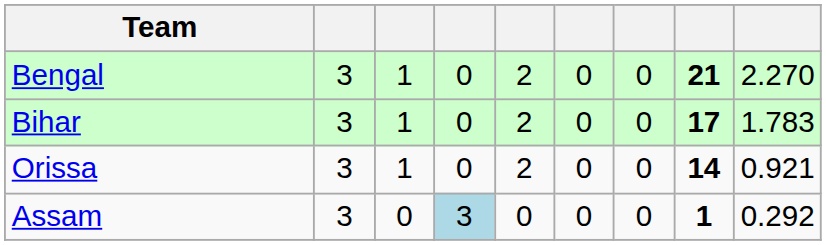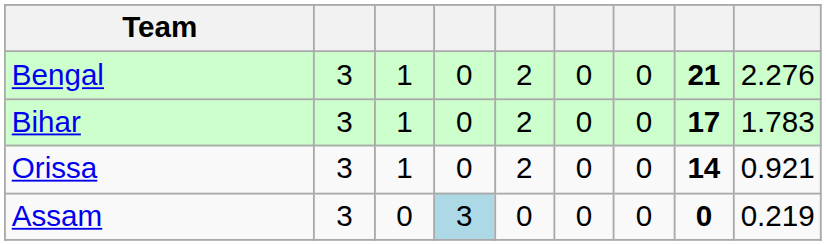 <table class="wikitable" style="text-align:center">
 <tr>
 <th style="width:160px">Team</th>
 <th style="width:25px"></th>
 <th style="width:25px"></th>
 <th style="width:25px"></th>
 <th style="width:25px"></th>
 <th style="width:25px"></th>
 <th style="width:25px"></th>
 <th style="width:25px"></th>
 <th style="width:25px;"></th>
 </tr>
 <tr style="background:#cfc;">
 <td style="text-align:left"><a href='#'>Bengal</a></td>
 <td>3</td>
 <td>1</td>
 <td>0</td>
 <td>2</td>
 <td>0</td>
 <td>0</td>
 <td><strong>21</strong></td>
-<td>2.270</td>
+<td>2.276</td>
 </tr>
 <tr style="background:#cfc;">
 <td style="text-align:left"><a href='#'>Bihar</a></td>
 <td>3</td>
 <td>1</td>
 <td>0</td>
 <td>2</td>
 <td>0</td>
 <td>0</td>
 <td><strong>17</strong></td>
 <td>1.783</td>
 </tr>
 <tr>
 <td style="text-align:left"><a href='#'>Orissa</a></td>
 <td>3</td>
 <td>1</td>
 <td>0</td>
 <td>2</td>
 <td>0</td>
 <td>0</td>
 <td><strong>14</strong></td>
 <td>0.921</td>
 </tr>
 <tr>
 <td style="text-align:left"><a href='#'>Assam</a></td>
 <td>3</td>
 <td>0</td>
 <td style="background: lightblue;">3</td>
 <td>0</td>
 <td>0</td>
 <td>0</td>
-<td><strong>1</strong></td>
-<td>0.292</td>
+<td><strong>0</strong></td>
+<td>0.219</td>
 </tr>
 </table>
